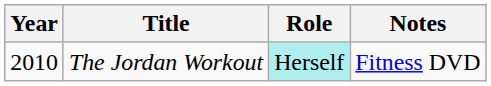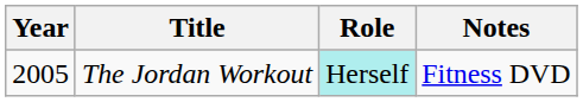 <table class="wikitable">
 <tr>
 <th>Year</th>
 <th>Title</th>
 <th>Role</th>
 <th>Notes</th>
 </tr>
 <tr>
-<td>2010</td>
+<td>2005</td>
 <td><em>The Jordan Workout</em></td>
 <td style="background: paleturquoise;">Herself</td>
 <td><a href='#'>Fitness</a> DVD</td>
 </tr>
 </table>
